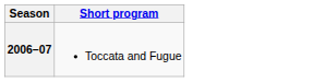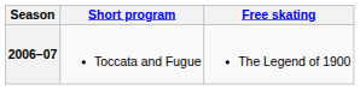 <table class=wikitable style=text-align:center>
 <tr>
 <th>Season</th>
 <th><a href='#'>Short program</a></th>
+<th><a href='#'>Free skating</a></th>
 </tr>
 <tr>
 <th>2006–07 <br> </th>
 <td><br><ul><li>Toccata and Fugue <br></li></ul></td>
+<td><br><ul><li>The Legend of 1900 <br></li></ul></td>
 </tr>
 </table>
